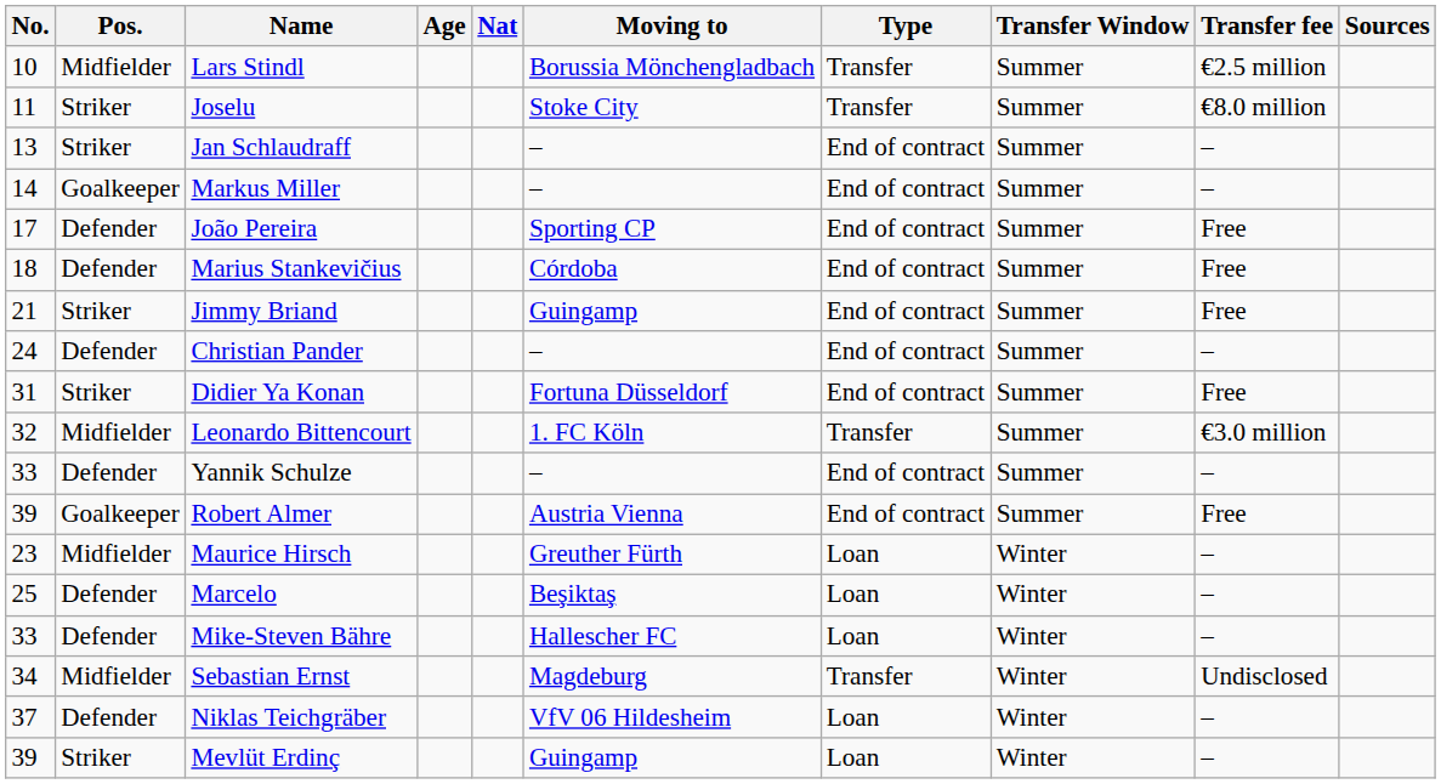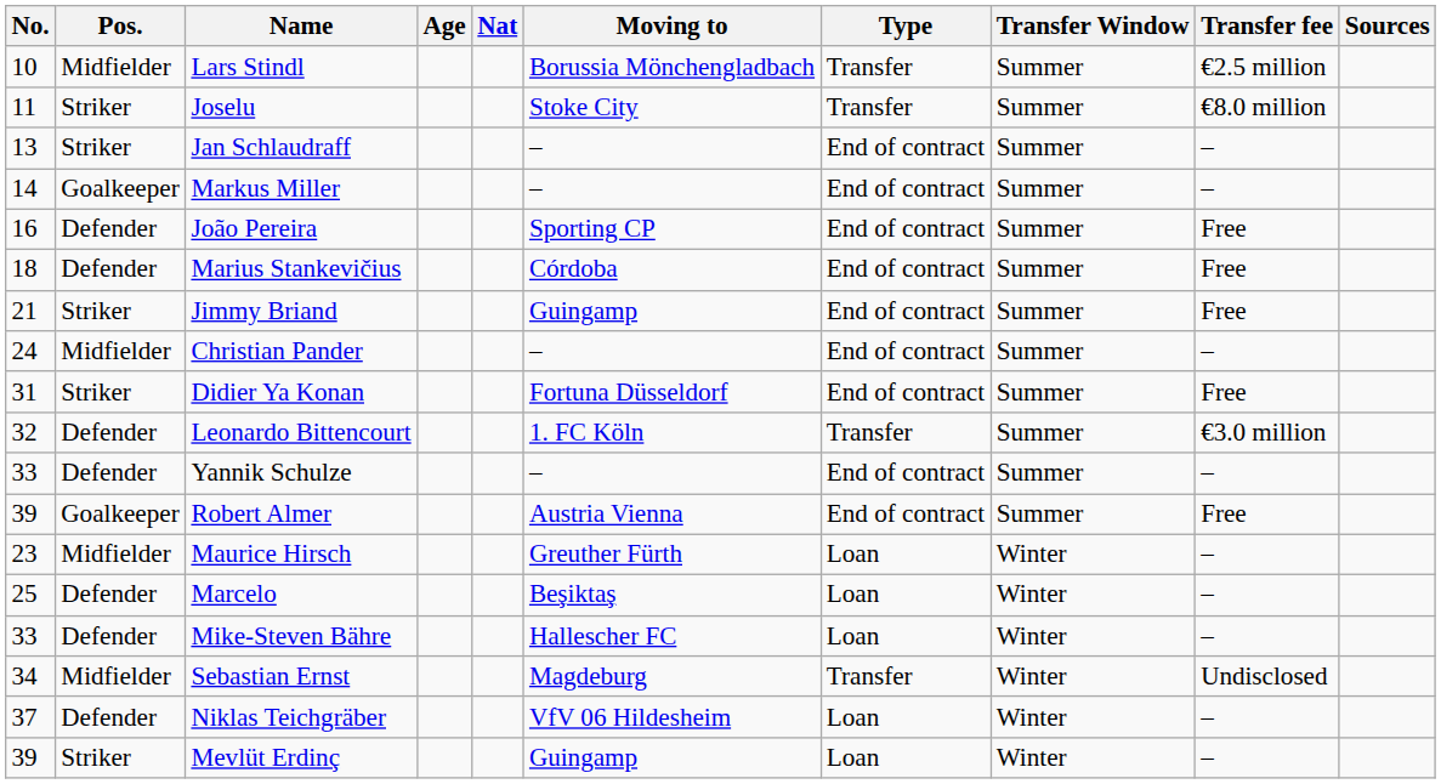 <table class="wikitable">
 <tr>
 <th>No.</th>
 <th>Pos.</th>
 <th>Name</th>
 <th>Age</th>
 <th><a href='#'>Nat</a></th>
 <th>Moving to</th>
 <th>Type</th>
 <th>Transfer Window</th>
 <th>Transfer fee</th>
 <th>Sources</th>
 </tr>
 <tr>
 <td>10</td>
 <td>Midfielder</td>
 <td><a href='#'>Lars Stindl</a></td>
 <td></td>
 <td></td>
 <td><a href='#'>Borussia Mönchengladbach</a></td>
 <td>Transfer</td>
 <td>Summer</td>
 <td>€2.5 million</td>
 <td></td>
 </tr>
 <tr>
 <td>11</td>
 <td>Striker</td>
 <td><a href='#'>Joselu</a></td>
 <td></td>
 <td></td>
 <td><a href='#'>Stoke City</a></td>
 <td>Transfer</td>
 <td>Summer</td>
 <td>€8.0 million</td>
 <td></td>
 </tr>
 <tr>
 <td>13</td>
 <td>Striker</td>
 <td><a href='#'>Jan Schlaudraff</a></td>
 <td></td>
 <td></td>
 <td>–</td>
 <td>End of contract</td>
 <td>Summer</td>
 <td>–</td>
 <td></td>
 </tr>
 <tr>
 <td>14</td>
 <td>Goalkeeper</td>
 <td><a href='#'>Markus Miller</a></td>
 <td></td>
 <td></td>
 <td>–</td>
 <td>End of contract</td>
 <td>Summer</td>
 <td>–</td>
 <td></td>
 </tr>
 <tr>
-<td>17</td>
+<td>16</td>
 <td>Defender</td>
 <td><a href='#'>João Pereira</a></td>
 <td></td>
 <td></td>
 <td><a href='#'>Sporting CP</a></td>
 <td>End of contract</td>
 <td>Summer</td>
 <td>Free</td>
 <td></td>
 </tr>
 <tr>
 <td>18</td>
 <td>Defender</td>
 <td><a href='#'>Marius Stankevičius</a></td>
 <td></td>
 <td></td>
 <td><a href='#'>Córdoba</a></td>
 <td>End of contract</td>
 <td>Summer</td>
 <td>Free</td>
 <td></td>
 </tr>
 <tr>
 <td>21</td>
 <td>Striker</td>
 <td><a href='#'>Jimmy Briand</a></td>
 <td></td>
 <td></td>
 <td><a href='#'>Guingamp</a></td>
 <td>End of contract</td>
 <td>Summer</td>
 <td>Free</td>
 <td></td>
 </tr>
 <tr>
 <td>24</td>
-<td>Defender</td>
+<td>Midfielder</td>
 <td><a href='#'>Christian Pander</a></td>
 <td></td>
 <td></td>
 <td>–</td>
 <td>End of contract</td>
 <td>Summer</td>
 <td>–</td>
 <td></td>
 </tr>
 <tr>
 <td>31</td>
 <td>Striker</td>
 <td><a href='#'>Didier Ya Konan</a></td>
 <td></td>
 <td></td>
 <td><a href='#'>Fortuna Düsseldorf</a></td>
 <td>End of contract</td>
 <td>Summer</td>
 <td>Free</td>
 <td></td>
 </tr>
 <tr>
 <td>32</td>
-<td>Midfielder</td>
+<td>Defender</td>
 <td><a href='#'>Leonardo Bittencourt</a></td>
 <td></td>
 <td></td>
 <td><a href='#'>1. FC Köln</a></td>
 <td>Transfer</td>
 <td>Summer</td>
 <td>€3.0 million</td>
 <td></td>
 </tr>
 <tr>
 <td>33</td>
 <td>Defender</td>
 <td>Yannik Schulze</td>
 <td></td>
 <td></td>
 <td>–</td>
 <td>End of contract</td>
 <td>Summer</td>
 <td>–</td>
 <td></td>
 </tr>
 <tr>
 <td>39</td>
 <td>Goalkeeper</td>
 <td><a href='#'>Robert Almer</a></td>
 <td></td>
 <td></td>
 <td><a href='#'>Austria Vienna</a></td>
 <td>End of contract</td>
 <td>Summer</td>
 <td>Free</td>
 <td></td>
 </tr>
 <tr>
 <td>23</td>
 <td>Midfielder</td>
 <td><a href='#'>Maurice Hirsch</a></td>
 <td></td>
 <td></td>
 <td><a href='#'>Greuther Fürth</a></td>
 <td>Loan</td>
 <td>Winter</td>
 <td>–</td>
 <td></td>
 </tr>
 <tr>
 <td>25</td>
 <td>Defender</td>
 <td><a href='#'>Marcelo</a></td>
 <td></td>
 <td></td>
 <td><a href='#'>Beşiktaş</a></td>
 <td>Loan</td>
 <td>Winter</td>
 <td>–</td>
 <td></td>
 </tr>
 <tr>
 <td>33</td>
 <td>Defender</td>
 <td><a href='#'>Mike-Steven Bähre</a></td>
 <td></td>
 <td></td>
 <td><a href='#'>Hallescher FC</a></td>
 <td>Loan</td>
 <td>Winter</td>
 <td>–</td>
 <td></td>
 </tr>
 <tr>
 <td>34</td>
 <td>Midfielder</td>
 <td><a href='#'>Sebastian Ernst</a></td>
 <td></td>
 <td></td>
 <td><a href='#'>Magdeburg</a></td>
 <td>Transfer</td>
 <td>Winter</td>
 <td>Undisclosed</td>
 <td></td>
 </tr>
 <tr>
 <td>37</td>
 <td>Defender</td>
 <td><a href='#'>Niklas Teichgräber</a></td>
 <td></td>
 <td></td>
 <td><a href='#'>VfV 06 Hildesheim</a></td>
 <td>Loan</td>
 <td>Winter</td>
 <td>–</td>
 <td></td>
 </tr>
 <tr>
 <td>39</td>
 <td>Striker</td>
 <td><a href='#'>Mevlüt Erdinç</a></td>
 <td></td>
 <td></td>
 <td><a href='#'>Guingamp</a></td>
 <td>Loan</td>
 <td>Winter</td>
 <td>–</td>
 <td></td>
 </tr>
 </table>
